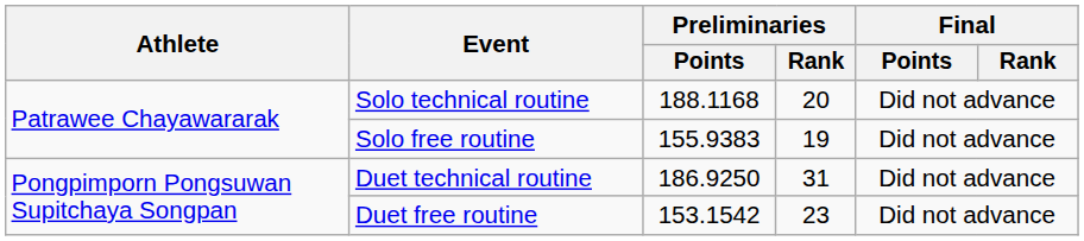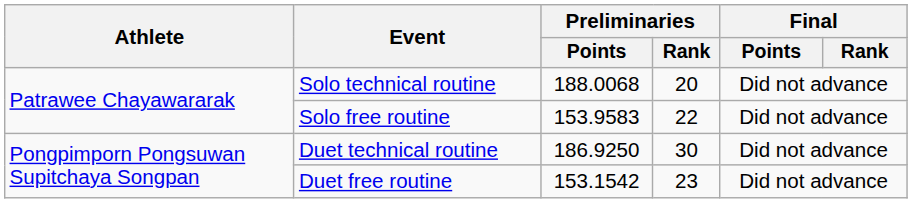 <table class="wikitable" style="text-align:center; font-size:90%; width:50%;">
 <tr>
 <th rowspan="2">Athlete</th>
 <th rowspan="2">Event</th>
 <th colspan="2">Preliminaries</th>
 <th colspan="2">Final</th>
 </tr>
 <tr style="font-size:95%">
 <th>Points</th>
 <th>Rank</th>
 <th>Points</th>
 <th>Rank</th>
 </tr>
 <tr>
 <td align=left rowspan=2><a href='#'>Patrawee Chayawararak</a></td>
 <td align=left><a href='#'>Solo technical routine</a></td>
-<td>188.1168</td>
+<td>188.0068</td>
 <td>20</td>
 <td colspan=2>Did not advance</td>
 </tr>
 <tr>
 <td align=left><a href='#'>Solo free routine</a></td>
-<td>155.9383</td>
-<td>19</td>
+<td>153.9583</td>
+<td>22</td>
 <td colspan=2>Did not advance</td>
 </tr>
 <tr>
 <td align=left rowspan=2><a href='#'>Pongpimporn Pongsuwan</a><br><a href='#'>Supitchaya Songpan</a></td>
 <td align=left><a href='#'>Duet technical routine</a></td>
 <td>186.9250</td>
-<td>31</td>
+<td>30</td>
 <td colspan=2>Did not advance</td>
 </tr>
 <tr>
 <td align=left><a href='#'>Duet free routine</a></td>
 <td>153.1542</td>
 <td>23</td>
 <td colspan=2>Did not advance</td>
 </tr>
 </table>
